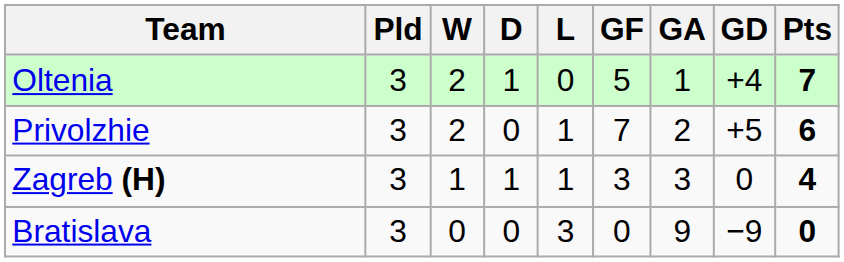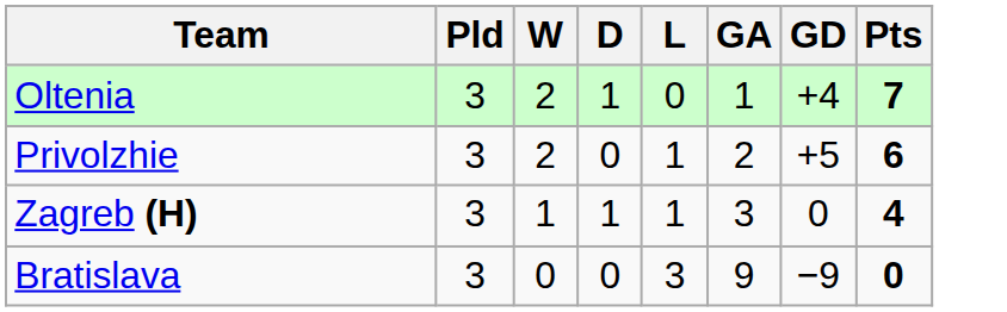 <table class="wikitable" style="text-align:center;">
 <tr>
 <th width=175>Team</th>
 <th width=20 abbr="Played">Pld</th>
 <th width=20 abbr="Won">W</th>
 <th width=20 abbr="Drawn">D</th>
 <th width=20 abbr="Lost">L</th>
-<th width=20 abbr="Goals for">GF</th>
 <th width=20 abbr="Goals against">GA</th>
 <th width=20 abbr="Goal difference">GD</th>
 <th width=20 abbr="Points">Pts</th>
 </tr>
 <tr bgcolor=#ccffcc>
 <td align=left> <a href='#'>Oltenia</a></td>
 <td>3</td>
 <td>2</td>
 <td>1</td>
 <td>0</td>
-<td>5</td>
 <td>1</td>
 <td>+4</td>
 <td><strong>7</strong></td>
 </tr>
 <tr>
 <td align=left> <a href='#'>Privolzhie</a></td>
 <td>3</td>
 <td>2</td>
 <td>0</td>
 <td>1</td>
-<td>7</td>
 <td>2</td>
 <td>+5</td>
 <td><strong>6</strong></td>
 </tr>
 <tr>
 <td align=left> <a href='#'>Zagreb</a> <strong>(H)</strong></td>
 <td>3</td>
 <td>1</td>
 <td>1</td>
 <td>1</td>
 <td>3</td>
-<td>3</td>
 <td>0</td>
 <td><strong>4</strong></td>
 </tr>
 <tr>
 <td align=left> <a href='#'>Bratislava</a></td>
 <td>3</td>
 <td>0</td>
 <td>0</td>
 <td>3</td>
-<td>0</td>
 <td>9</td>
 <td>−9</td>
 <td><strong>0</strong></td>
 </tr>
 </table>
